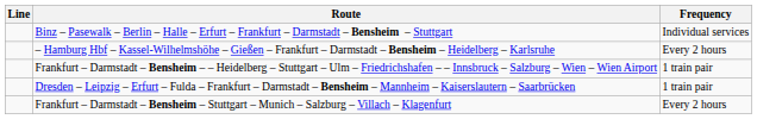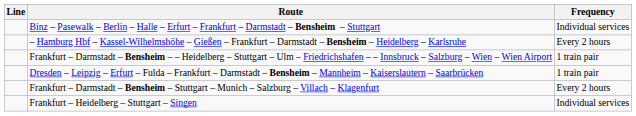 <table class="wikitable">
 <tr class="hintergrundfarbe5">
 <th>Line</th>
 <th>Route</th>
 <th>Frequency</th>
 </tr>
 <tr>
 <td></td>
 <td><a href='#'>Binz</a> – <a href='#'>Pasewalk</a> – <a href='#'>Berlin</a> – <a href='#'>Halle</a> – <a href='#'>Erfurt</a> – <a href='#'>Frankfurt</a> – <a href='#'>Darmstadt</a> – <strong>Bensheim </strong> – <a href='#'>Stuttgart</a></td>
 <td>Individual services</td>
 </tr>
 <tr>
 <td></td>
 <td> – <a href='#'>Hamburg Hbf</a> – <a href='#'>Kassel-Wilhelmshöhe</a> – <a href='#'>Gießen</a> – Frankfurt – Darmstadt – <strong>Bensheim </strong> – <a href='#'>Heidelberg</a> – <a href='#'>Karlsruhe</a></td>
 <td>Every 2 hours</td>
 </tr>
 <tr>
 <td align="center"></td>
 <td>Frankfurt – Darmstadt – <strong>Bensheim</strong> –  – Heidelberg – Stuttgart – Ulm – <a href='#'>Friedrichshafen</a> –  – <a href='#'>Innsbruck</a> – <a href='#'>Salzburg</a> – <a href='#'>Wien</a> – <a href='#'>Wien Airport</a></td>
 <td>1 train pair</td>
 </tr>
 <tr>
 <td></td>
 <td><a href='#'>Dresden</a> – <a href='#'>Leipzig</a> – <a href='#'>Erfurt</a> – Fulda – Frankfurt – Darmstadt – <strong>Bensheim </strong> – <a href='#'>Mannheim</a> – <a href='#'>Kaiserslautern</a> – <a href='#'>Saarbrücken</a></td>
 <td>1 train pair</td>
 </tr>
 <tr>
 <td></td>
 <td>Frankfurt – Darmstadt – <strong>Bensheim </strong> – Stuttgart – Munich – Salzburg – <a href='#'>Villach</a> – <a href='#'>Klagenfurt</a></td>
 <td>Every 2 hours</td>
 </tr>
+<tr>
+<td></td>
+<td>Frankfurt – Heidelberg – Stuttgart – <a href='#'>Singen</a></td>
+<td>Individual services</td>
+</tr>
 </table>
